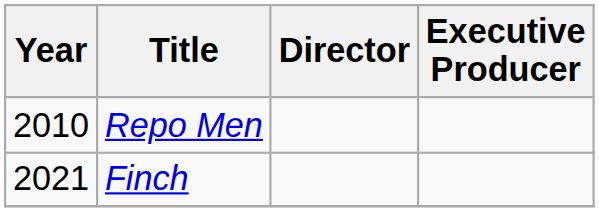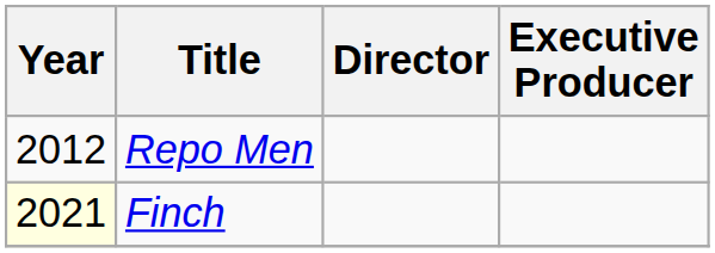 <table class="wikitable">
 <tr>
 <th>Year</th>
 <th>Title</th>
 <th>Director</th>
 <th>Executive<br>Producer</th>
 </tr>
 <tr>
-<td>2010</td>
+<td>2012</td>
 <td><em><a href='#'>Repo Men</a></em></td>
 <td></td>
 <td></td>
 </tr>
 <tr>
-<td>2021</td>
+<td style="background: lightyellow;">2021</td>
 <td><em><a href='#'>Finch</a></em></td>
 <td></td>
 <td></td>
 </tr>
 <tr>
 </tr>
 </table>
